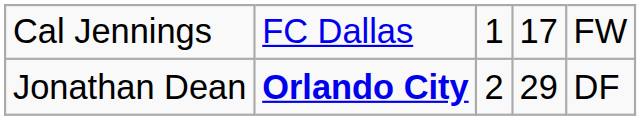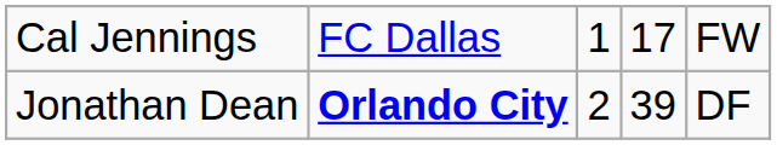 <table class="wikitable">
 <tr>
 <td>Cal Jennings</td>
 <td><a href='#'>FC Dallas</a></td>
 <td>1</td>
 <td>17</td>
 <td>FW</td>
 </tr>
 <tr>
 <td>Jonathan Dean</td>
 <td><strong><a href='#'>Orlando City</a></strong></td>
 <td>2</td>
-<td>29</td>
+<td>39</td>
 <td>DF</td>
 </tr>
 </table>
